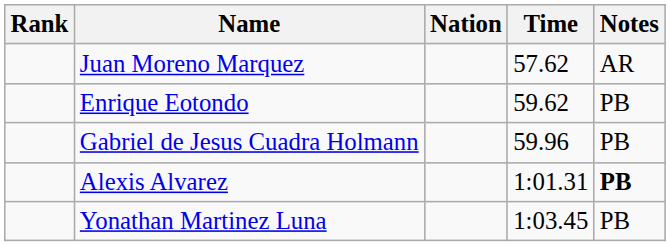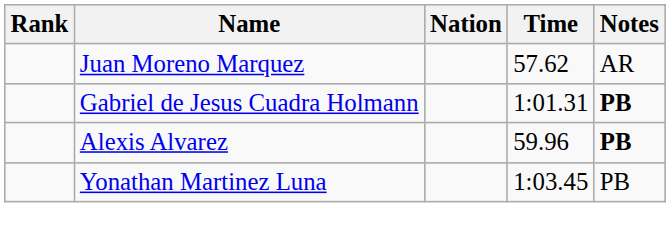 <table class="wikitable sortable">
 <tr>
 <th>Rank</th>
 <th>Name</th>
 <th>Nation</th>
 <th>Time</th>
 <th>Notes</th>
 </tr>
 <tr>
 <td></td>
 <td><a href='#'>Juan Moreno Marquez</a></td>
 <td></td>
 <td>57.62</td>
 <td>AR</td>
 </tr>
 <tr>
 <td></td>
-<td><a href='#'>Enrique Eotondo</a></td>
-<td></td>
-<td>59.62</td>
-<td>PB</td>
-</tr>
-<tr>
-<td></td>
 <td><a href='#'>Gabriel de Jesus Cuadra Holmann</a></td>
 <td></td>
-<td>59.96</td>
-<td>PB</td>
+<td>1:01.31</td>
+<td><strong>PB</strong></td>
 </tr>
 <tr>
 <td></td>
 <td><a href='#'>Alexis Alvarez</a></td>
 <td></td>
-<td>1:01.31</td>
+<td>59.96</td>
 <td><strong>PB</strong></td>
 </tr>
 <tr>
 <td></td>
 <td><a href='#'>Yonathan Martinez Luna</a></td>
 <td></td>
 <td>1:03.45</td>
 <td>PB</td>
 </tr>
 </table>
